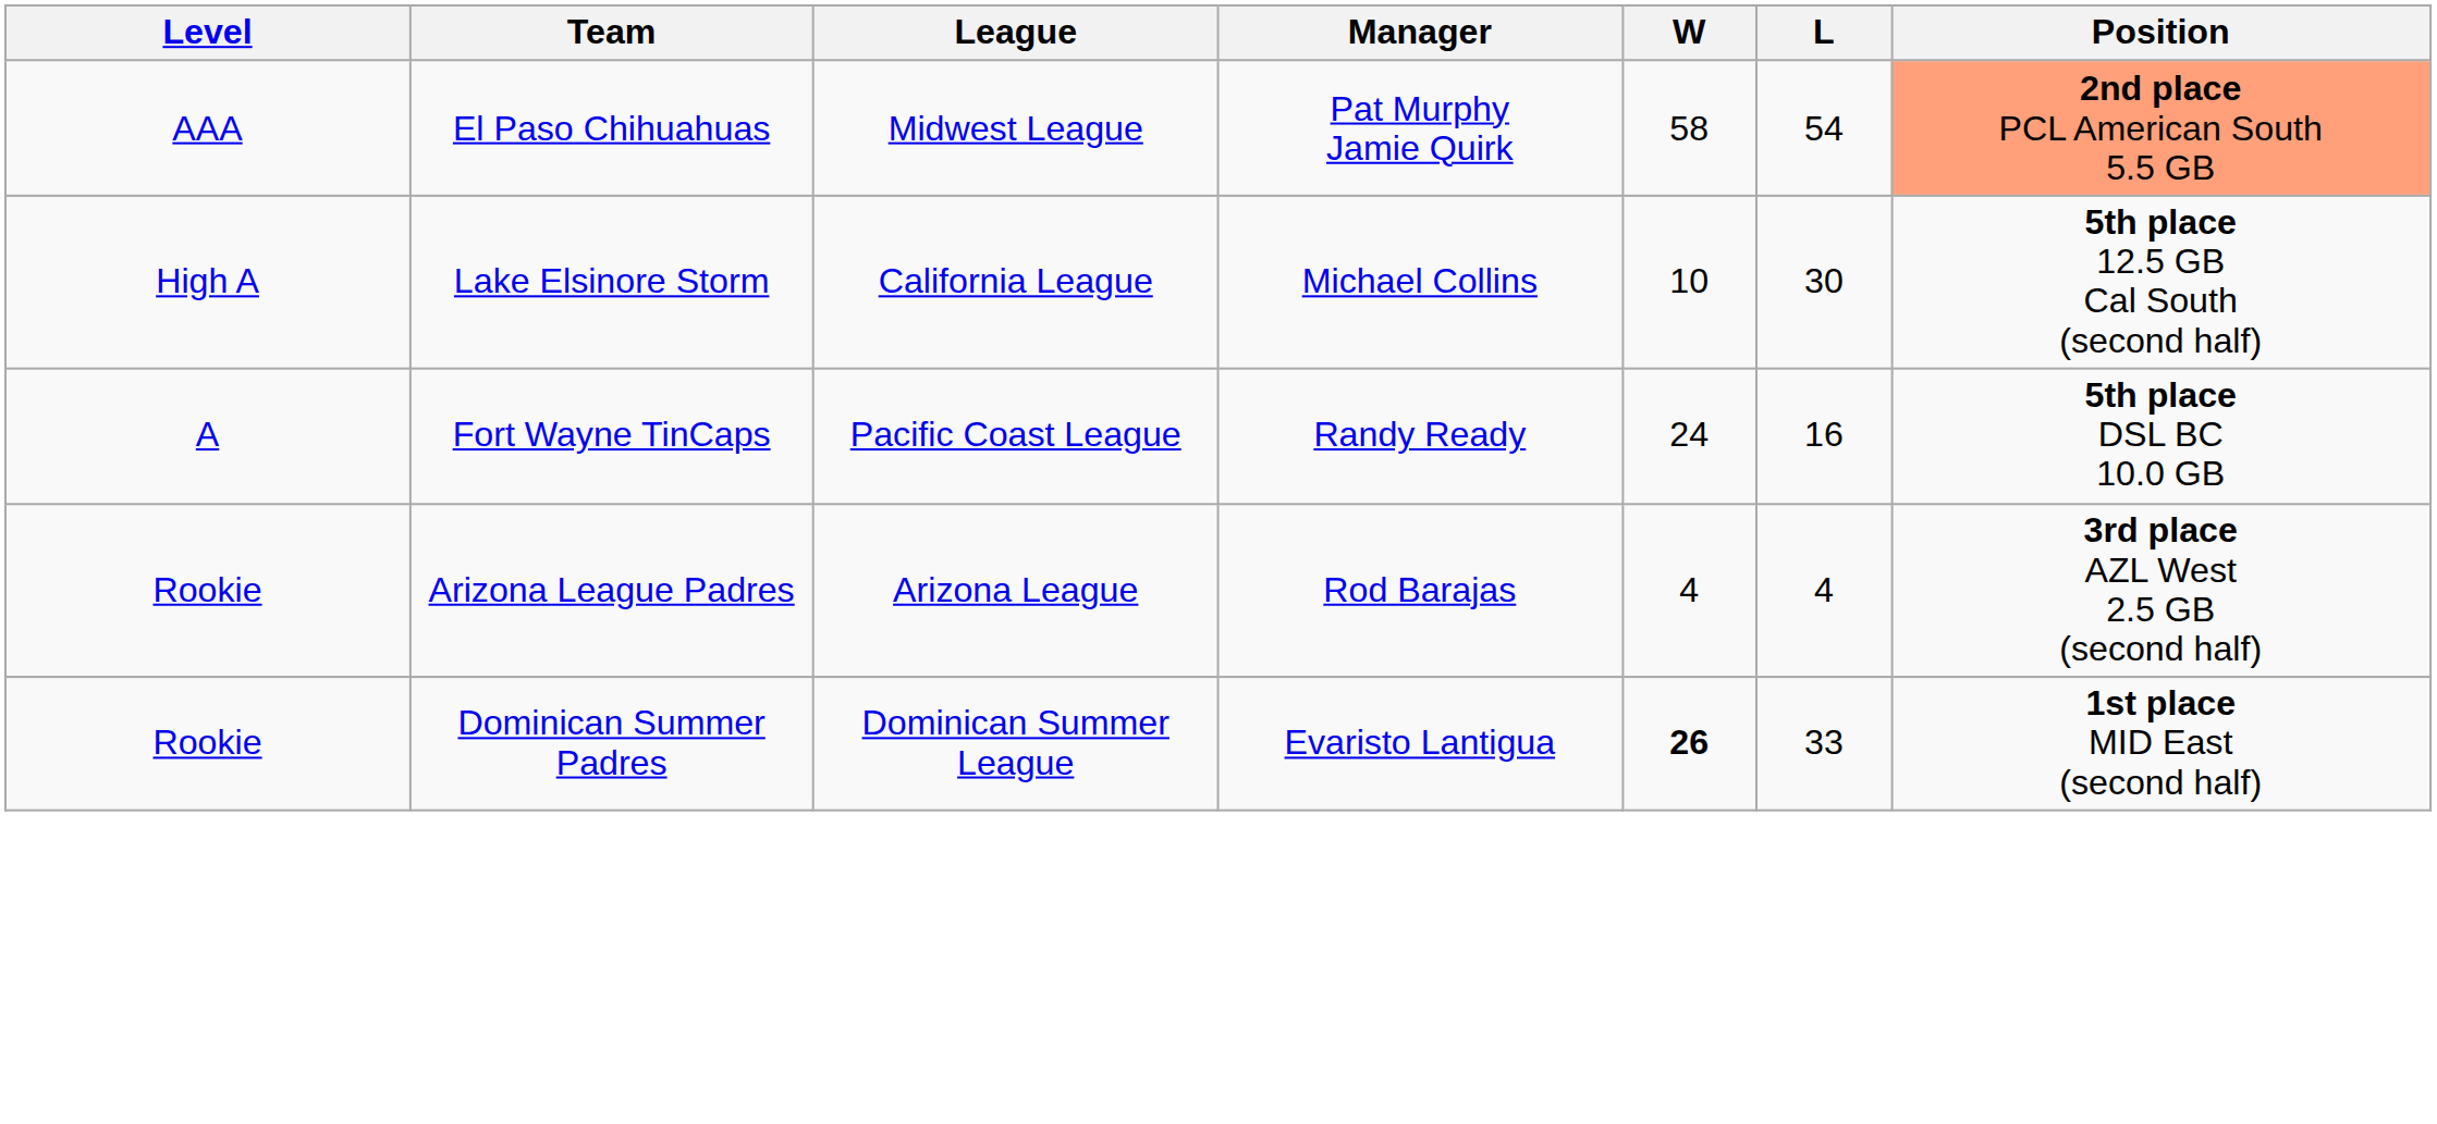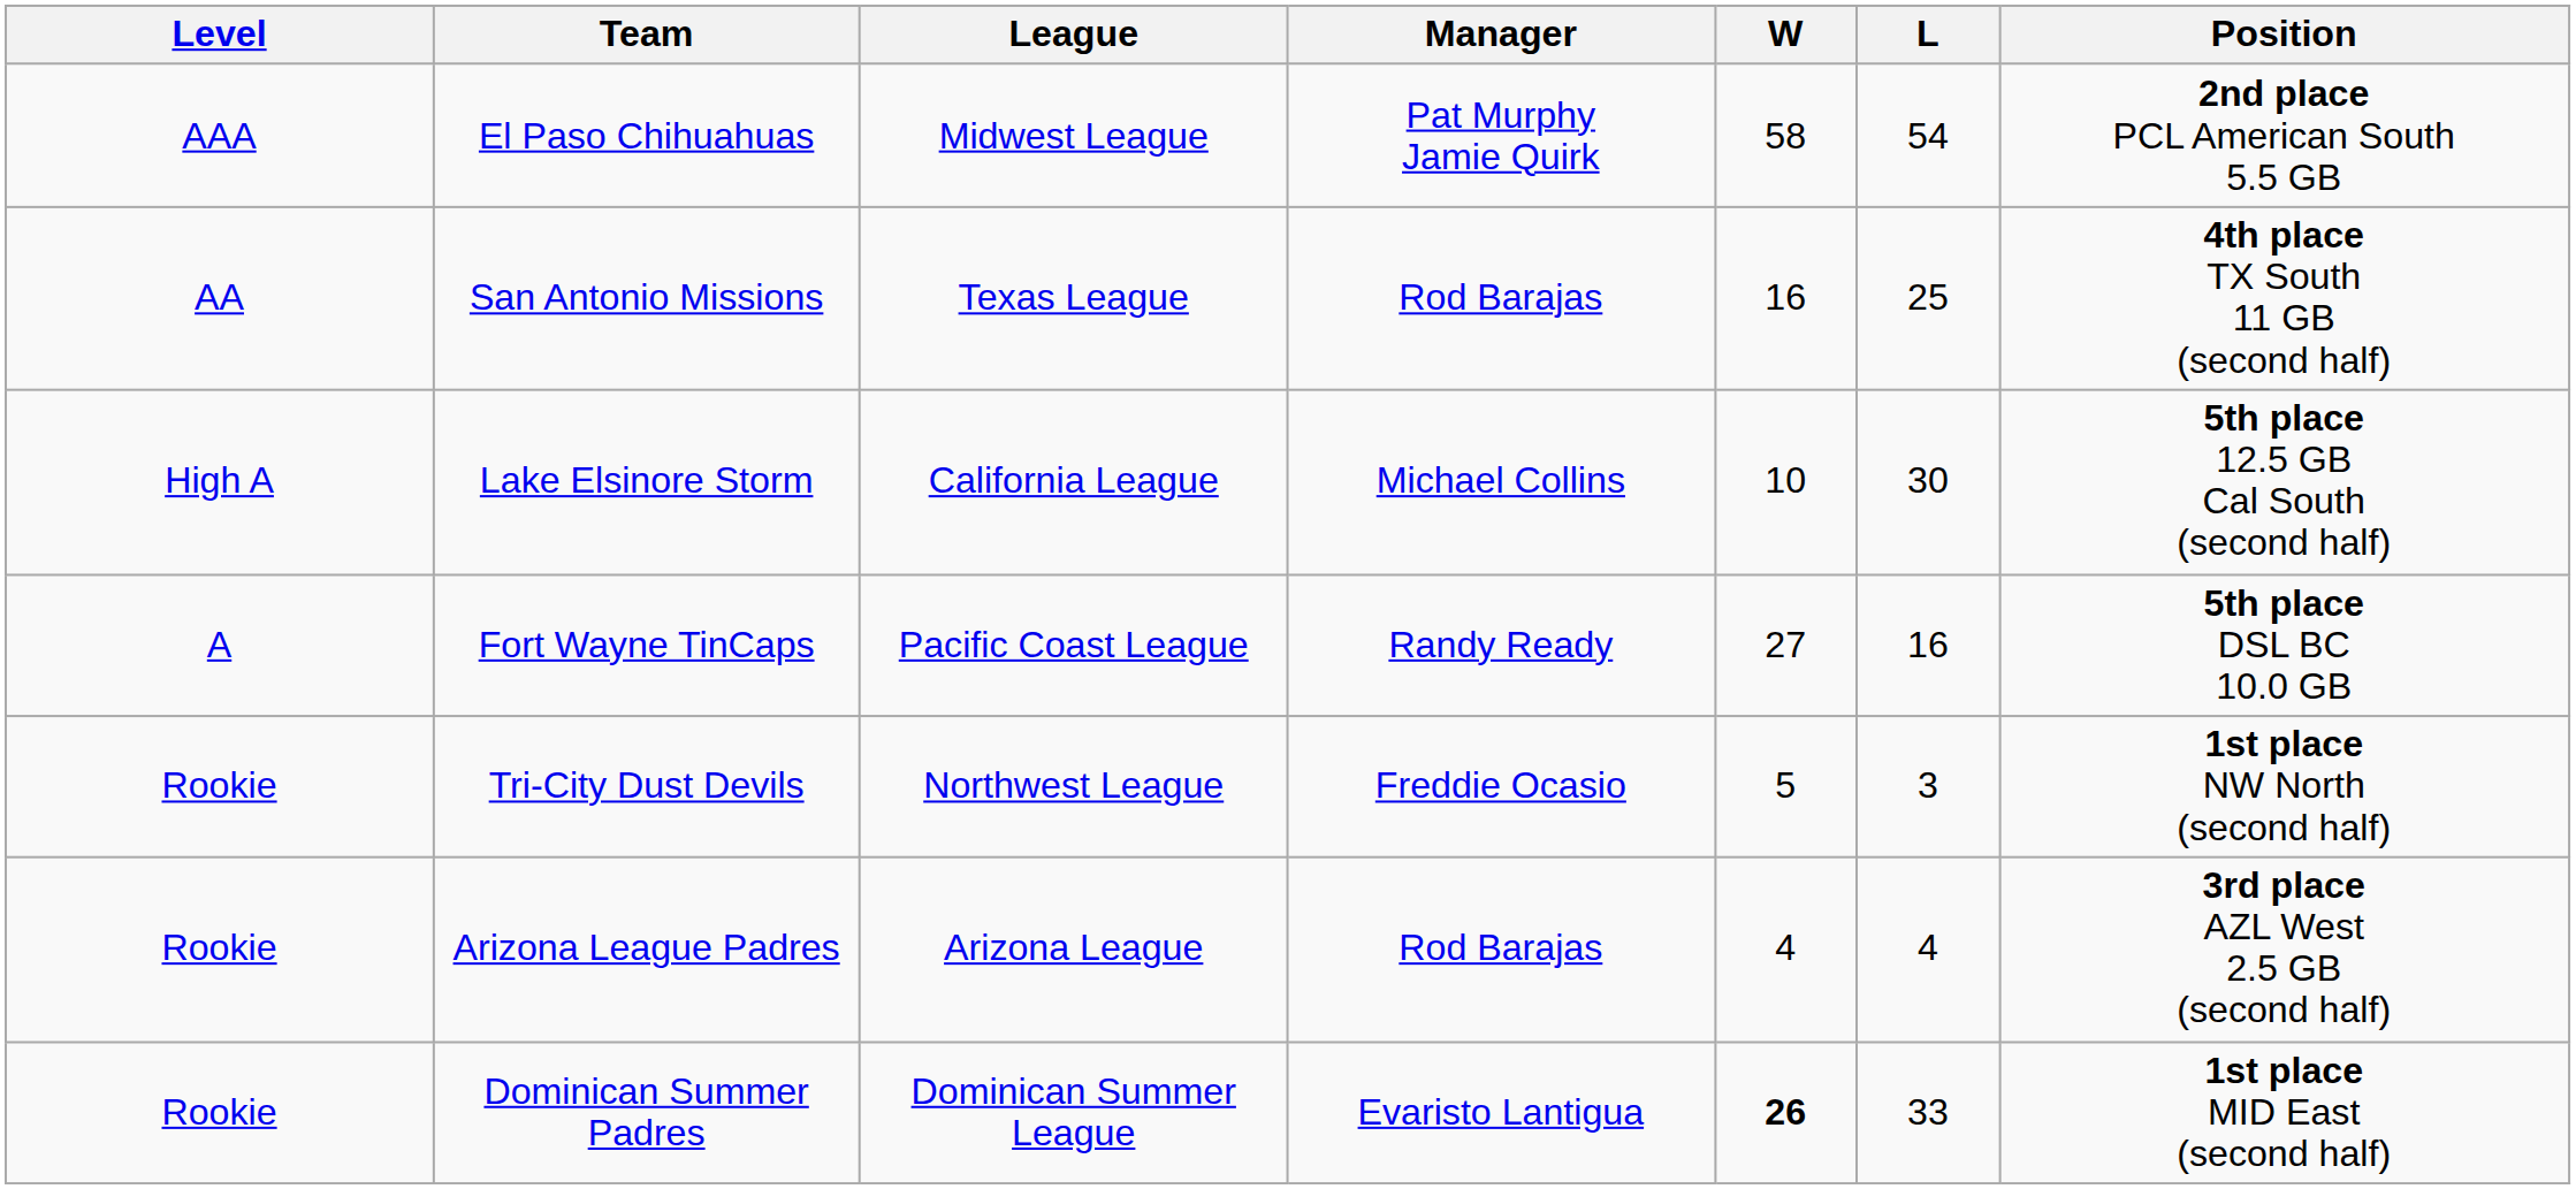 <table class="wikitable" style="width:70%; text-align:center;">
 <tr>
 <th style="width:15%;"><a href='#'>Level</a></th>
 <th style="width:15%;">Team</th>
 <th style="width:15%;">League</th>
 <th style="width:15%;">Manager</th>
 <th style="width:5%;">W</th>
 <th style="width:5%;">L</th>
 <th style="width:20%;">Position</th>
 </tr>
 <tr>
 <td><a href='#'>AAA</a></td>
 <td><a href='#'>El Paso Chihuahuas</a></td>
 <td><a href='#'>Midwest League</a></td>
 <td><a href='#'>Pat Murphy</a><br><a href='#'>Jamie Quirk</a></td>
 <td>58</td>
 <td>54</td>
-<td style="background: lightsalmon;"><strong>2nd place</strong><br>PCL American South<br>5.5 GB</td>
+<td><strong>2nd place</strong><br>PCL American South<br>5.5 GB</td>
+</tr>
+<tr>
+<td><a href='#'>AA</a></td>
+<td><a href='#'>San Antonio Missions</a></td>
+<td><a href='#'>Texas League</a></td>
+<td><a href='#'>Rod Barajas</a></td>
+<td>16</td>
+<td>25</td>
+<td><strong>4th place</strong><br>TX South<br>11 GB<br>(second half)</td>
 </tr>
 <tr>
 <td><a href='#'>High A</a></td>
 <td><a href='#'>Lake Elsinore Storm</a></td>
 <td><a href='#'>California League</a></td>
 <td><a href='#'>Michael Collins</a></td>
 <td>10</td>
 <td>30</td>
 <td><strong>5th place</strong><br>12.5 GB<br>Cal South<br>(second half)</td>
 </tr>
 <tr>
 <td><a href='#'>A</a></td>
 <td><a href='#'>Fort Wayne TinCaps</a></td>
 <td><a href='#'>Pacific Coast League</a></td>
 <td><a href='#'>Randy Ready</a></td>
-<td>24</td>
+<td>27</td>
 <td>16</td>
 <td><strong>5th place</strong><br>DSL BC<br>10.0 GB</td>
+</tr>
+<tr>
+<td><a href='#'>Rookie</a></td>
+<td><a href='#'>Tri-City Dust Devils</a></td>
+<td><a href='#'>Northwest League</a></td>
+<td><a href='#'>Freddie Ocasio</a></td>
+<td>5</td>
+<td>3</td>
+<td><strong>1st place</strong><br>NW North<br> (second half)</td>
 </tr>
 <tr>
 <td><a href='#'>Rookie</a></td>
 <td><a href='#'>Arizona League Padres</a></td>
 <td><a href='#'>Arizona League</a></td>
 <td><a href='#'>Rod Barajas</a></td>
 <td>4</td>
 <td>4</td>
 <td><strong>3rd place</strong> <br>AZL West<br>2.5 GB<br>(second half)</td>
 </tr>
 <tr>
 <td><a href='#'>Rookie</a></td>
 <td><a href='#'>Dominican Summer Padres</a></td>
 <td><a href='#'>Dominican Summer League</a></td>
 <td><a href='#'>Evaristo Lantigua</a></td>
 <td><strong>26</strong></td>
 <td>33</td>
 <td><strong>1st place</strong><br>MID East<br>(second half)</td>
 </tr>
 </table>
